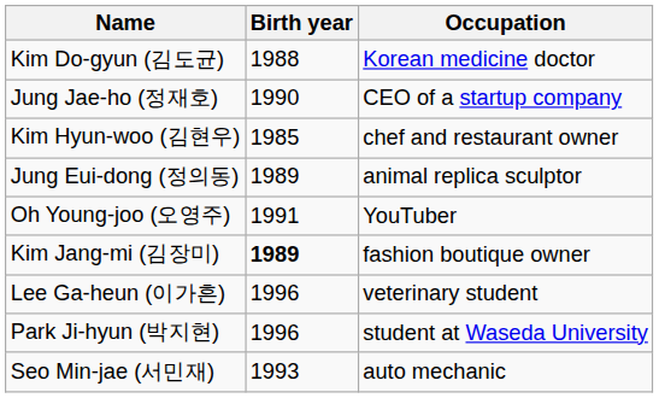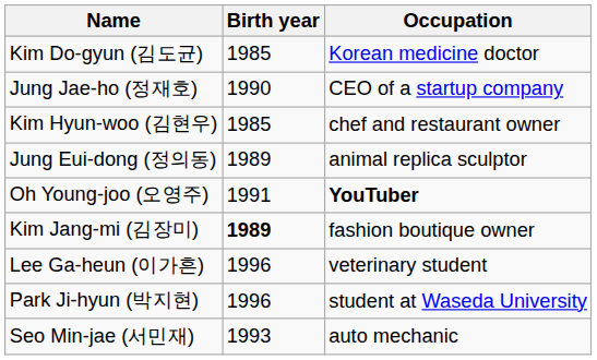 <table class="wikitable">
 <tr>
 <th>Name</th>
 <th>Birth year</th>
 <th>Occupation</th>
 </tr>
 <tr>
 <td>Kim Do-gyun (김도균)</td>
-<td>1988</td>
+<td>1985</td>
 <td><a href='#'>Korean medicine</a> doctor</td>
 </tr>
 <tr>
 <td>Jung Jae-ho (정재호)</td>
 <td>1990</td>
 <td>CEO of a <a href='#'>startup company</a></td>
 </tr>
 <tr>
 <td>Kim Hyun-woo (김현우)</td>
 <td>1985</td>
 <td>chef and restaurant owner</td>
 </tr>
 <tr>
 <td>Jung Eui-dong (정의동)</td>
 <td>1989</td>
 <td>animal replica sculptor</td>
 </tr>
 <tr>
 <td>Oh Young-joo (오영주)</td>
 <td>1991</td>
-<td>YouTuber</td>
+<td><strong>YouTuber</strong></td>
 </tr>
 <tr>
 <td>Kim Jang-mi (김장미)</td>
 <td><strong>1989</strong></td>
 <td>fashion boutique owner</td>
 </tr>
 <tr>
 <td>Lee Ga-heun (이가흔)</td>
 <td>1996</td>
 <td>veterinary student</td>
 </tr>
 <tr>
 <td>Park Ji-hyun (박지현)</td>
 <td>1996</td>
 <td>student at <a href='#'>Waseda University</a></td>
 </tr>
 <tr>
 <td>Seo Min-jae (서민재)</td>
 <td>1993</td>
 <td>auto mechanic</td>
 </tr>
 </table>
